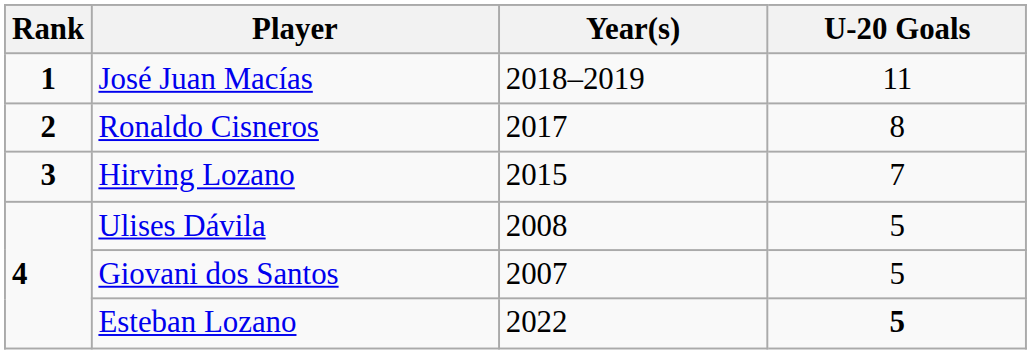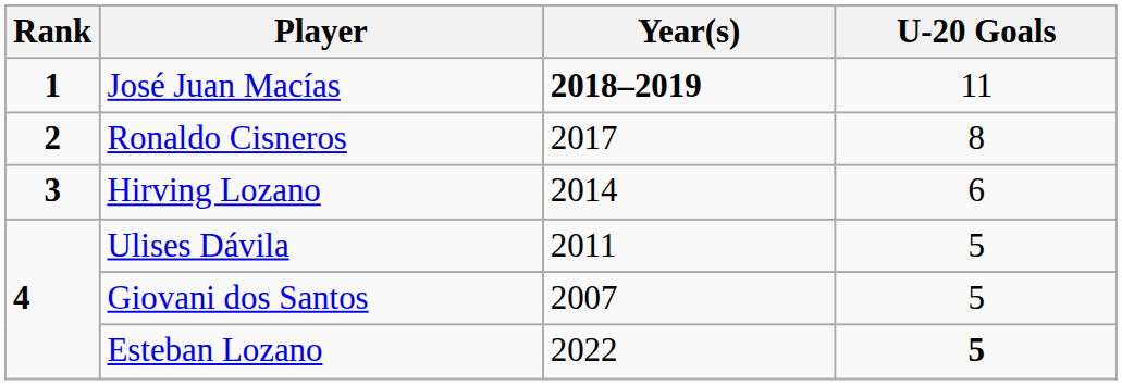 <table class="wikitable" width=60%>
 <tr>
 <th width = 6%>Rank</th>
 <th width = 41%>Player</th>
 <th width = 27%>Year(s)</th>
 <th width = 26%>U-20 Goals</th>
 </tr>
 <tr>
 <td align=center><strong>1</strong></td>
 <td><a href='#'>José Juan Macías</a></td>
-<td>2018–2019</td>
+<td><strong>2018–2019</strong></td>
 <td align=center>11</td>
 </tr>
 <tr>
 <td align=center><strong>2</strong></td>
 <td><a href='#'>Ronaldo Cisneros</a></td>
 <td>2017</td>
 <td align=center>8</td>
 </tr>
 <tr>
 <td align=center><strong>3</strong></td>
 <td><a href='#'>Hirving Lozano</a></td>
-<td>2015</td>
-<td align=center>7</td>
+<td>2014</td>
+<td align=center>6</td>
 </tr>
 <tr>
 <td rowspan="3"><strong>4</strong></td>
 <td><a href='#'>Ulises Dávila</a></td>
-<td>2008</td>
+<td>2011</td>
 <td align=center>5</td>
 </tr>
 <tr>
 <td align=left><a href='#'>Giovani dos Santos</a></td>
 <td>2007</td>
 <td align=center>5</td>
 </tr>
 <tr>
 <td align=left><a href='#'>Esteban Lozano</a></td>
 <td>2022</td>
 <td align=center><strong>5</strong></td>
 </tr>
 </table>
